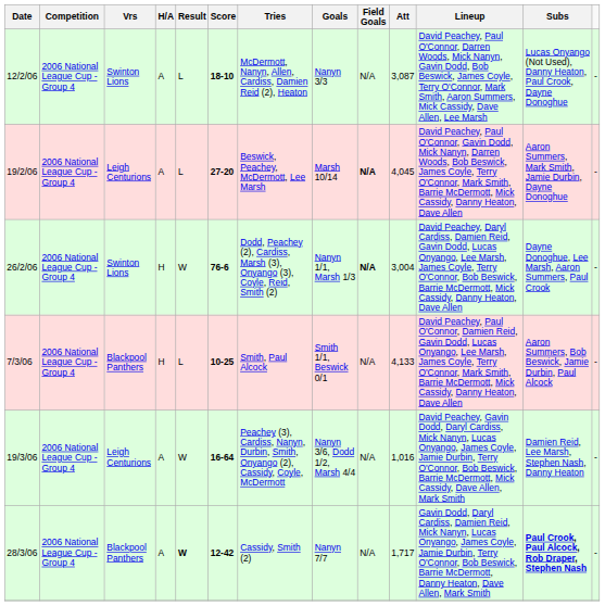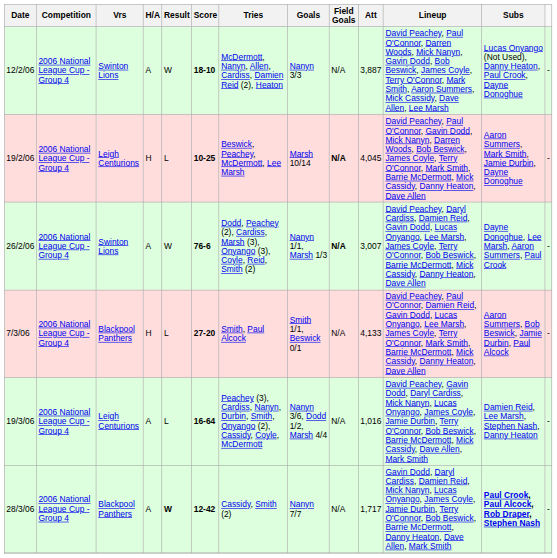 <table class="wikitable" style="font-size:85%;" width="100%">
 <tr>
 <th>Date</th>
 <th>Competition</th>
 <th>Vrs</th>
 <th>H/A</th>
 <th>Result</th>
 <th>Score</th>
 <th>Tries</th>
 <th>Goals</th>
 <th>Field Goals</th>
 <th>Att</th>
 <th>Lineup</th>
 <th>Subs</th>
 </tr>
 <tr style="background:#ddffdd;" width=20 | >
 <td>12/2/06</td>
 <td><a href='#'>2006 National League Cup - Group 4</a></td>
 <td><a href='#'>Swinton Lions</a></td>
 <td>A</td>
-<td>L</td>
+<td>W</td>
 <td><strong>18-10</strong></td>
 <td><a href='#'>McDermott</a>, <a href='#'>Nanyn</a>, <a href='#'>Allen</a>, <a href='#'>Cardiss</a>, <a href='#'>Damien Reid</a> (2), <a href='#'>Heaton</a></td>
 <td><a href='#'>Nanyn</a> 3/3</td>
 <td>N/A</td>
-<td>3,087</td>
+<td>3,887</td>
 <td><a href='#'>David Peachey</a>, <a href='#'>Paul O'Connor</a>, <a href='#'>Darren Woods</a>, <a href='#'>Mick Nanyn</a>, <a href='#'>Gavin Dodd</a>, <a href='#'>Bob Beswick</a>, <a href='#'>James Coyle</a>, <a href='#'>Terry O'Connor</a>, <a href='#'>Mark Smith</a>, <a href='#'>Aaron Summers</a>, <a href='#'>Mick Cassidy</a>, <a href='#'>Dave Allen</a>, <a href='#'>Lee Marsh</a></td>
 <td><a href='#'>Lucas Onyango</a> (Not Used), <a href='#'>Danny Heaton</a>, <a href='#'>Paul Crook</a>, <a href='#'>Dayne Donoghue</a></td>
 <td>-</td>
 </tr>
 <tr style="background:#ffdddd;" width=20 | >
 <td>19/2/06</td>
 <td><a href='#'>2006 National League Cup - Group 4</a></td>
 <td><a href='#'>Leigh Centurions</a></td>
-<td>A</td>
+<td>H</td>
 <td>L</td>
-<td><strong>27-20</strong></td>
+<td><strong>10-25</strong></td>
 <td><a href='#'>Beswick</a>, <a href='#'>Peachey</a>, <a href='#'>McDermott</a>, <a href='#'>Lee Marsh</a></td>
 <td><a href='#'>Marsh</a> 10/14</td>
 <td><strong>N/A</strong></td>
 <td>4,045</td>
 <td><a href='#'>David Peachey</a>, <a href='#'>Paul O'Connor</a>, <a href='#'>Gavin Dodd</a>, <a href='#'>Mick Nanyn</a>, <a href='#'>Darren Woods</a>, <a href='#'>Bob Beswick</a>, <a href='#'>James Coyle</a>, <a href='#'>Terry O'Connor</a>, <a href='#'>Mark Smith</a>, <a href='#'>Barrie McDermott</a>, <a href='#'>Mick Cassidy</a>, <a href='#'>Danny Heaton</a>, <a href='#'>Dave Allen</a></td>
 <td><a href='#'>Aaron Summers</a>, <a href='#'>Mark Smith</a>, <a href='#'>Jamie Durbin</a>, <a href='#'>Dayne Donoghue</a></td>
 <td>-</td>
 </tr>
 <tr style="background:#ddffdd;" width=20 | >
 <td>26/2/06</td>
 <td><a href='#'>2006 National League Cup - Group 4</a></td>
 <td><a href='#'>Swinton Lions</a></td>
-<td>H</td>
+<td>A</td>
 <td>W</td>
 <td><strong>76-6</strong></td>
 <td><a href='#'>Dodd</a>, <a href='#'>Peachey</a> (2), <a href='#'>Cardiss</a>, <a href='#'>Marsh</a> (3), <a href='#'>Onyango</a> (3), <a href='#'>Coyle</a>, <a href='#'>Reid</a>, <a href='#'>Smith</a> (2)</td>
 <td><a href='#'>Nanyn</a> 1/1, <a href='#'>Marsh</a> 1/3</td>
 <td><strong>N/A</strong></td>
-<td>3,004</td>
+<td>3,007</td>
 <td><a href='#'>David Peachey</a>, <a href='#'>Daryl Cardiss</a>, <a href='#'>Damien Reid</a>, <a href='#'>Gavin Dodd</a>, <a href='#'>Lucas Onyango</a>, <a href='#'>Lee Marsh</a>, <a href='#'>James Coyle</a>, <a href='#'>Terry O'Connor</a>, <a href='#'>Bob Beswick</a>, <a href='#'>Barrie McDermott</a>, <a href='#'>Mick Cassidy</a>, <a href='#'>Danny Heaton</a>, <a href='#'>Dave Allen</a></td>
 <td><a href='#'>Dayne Donoghue</a>, <a href='#'>Lee Marsh</a>, <a href='#'>Aaron Summers</a>, <a href='#'>Paul Crook</a></td>
 <td>-</td>
 </tr>
 <tr style="background:#ffdddd;" width=20 | >
 <td>7/3/06</td>
 <td><a href='#'>2006 National League Cup - Group 4</a></td>
 <td><a href='#'>Blackpool Panthers</a></td>
 <td>H</td>
 <td>L</td>
-<td><strong>10-25</strong></td>
+<td><strong>27-20</strong></td>
 <td><a href='#'>Smith</a>, <a href='#'>Paul Alcock</a></td>
 <td><a href='#'>Smith</a> 1/1, <a href='#'>Beswick</a> 0/1</td>
 <td>N/A</td>
 <td>4,133</td>
 <td><a href='#'>David Peachey</a>, <a href='#'>Paul O'Connor</a>, <a href='#'>Damien Reid</a>, <a href='#'>Gavin Dodd</a>, <a href='#'>Lucas Onyango</a>, <a href='#'>Lee Marsh</a>, <a href='#'>James Coyle</a>, <a href='#'>Terry O'Connor</a>, <a href='#'>Mark Smith</a>, <a href='#'>Barrie McDermott</a>, <a href='#'>Mick Cassidy</a>, <a href='#'>Danny Heaton</a>, <a href='#'>Dave Allen</a></td>
 <td><a href='#'>Aaron Summers</a>, <a href='#'>Bob Beswick</a>, <a href='#'>Jamie Durbin</a>, <a href='#'>Paul Alcock</a></td>
 <td>-</td>
 </tr>
 <tr style="background:#ddffdd;" width=20 | >
 <td>19/3/06</td>
 <td><a href='#'>2006 National League Cup - Group 4</a></td>
 <td><a href='#'>Leigh Centurions</a></td>
 <td>A</td>
-<td>W</td>
+<td>L</td>
 <td><strong>16-64</strong></td>
 <td><a href='#'>Peachey</a> (3), <a href='#'>Cardiss</a>, <a href='#'>Nanyn</a>, <a href='#'>Durbin</a>, <a href='#'>Smith</a>, <a href='#'>Onyango</a> (2), <a href='#'>Cassidy</a>, <a href='#'>Coyle</a>, <a href='#'>McDermott</a></td>
 <td><a href='#'>Nanyn</a> 3/6, <a href='#'>Dodd</a> 1/2, <a href='#'>Marsh</a> 4/4</td>
 <td>N/A</td>
 <td>1,016</td>
 <td><a href='#'>David Peachey</a>, <a href='#'>Gavin Dodd</a>, <a href='#'>Daryl Cardiss</a>, <a href='#'>Mick Nanyn</a>, <a href='#'>Lucas Onyango</a>, <a href='#'>James Coyle</a>, <a href='#'>Jamie Durbin</a>, <a href='#'>Terry O'Connor</a>, <a href='#'>Bob Beswick</a>, <a href='#'>Barrie McDermott</a>, <a href='#'>Mick Cassidy</a>, <a href='#'>Dave Allen</a>, <a href='#'>Mark Smith</a></td>
 <td><a href='#'>Damien Reid</a>, <a href='#'>Lee Marsh</a>, <a href='#'>Stephen Nash</a>, <a href='#'>Danny Heaton</a></td>
 <td>-</td>
 </tr>
 <tr style="background:#ddffdd;" width=20 | >
 <td>28/3/06</td>
 <td><a href='#'>2006 National League Cup - Group 4</a></td>
 <td><a href='#'>Blackpool Panthers</a></td>
 <td>A</td>
 <td><strong>W</strong></td>
 <td><strong>12-42</strong></td>
 <td><a href='#'>Cassidy</a>, <a href='#'>Smith</a> (2)</td>
 <td><a href='#'>Nanyn</a> 7/7</td>
 <td>N/A</td>
 <td>1,717</td>
 <td><a href='#'>Gavin Dodd</a>, <a href='#'>Daryl Cardiss</a>, <a href='#'>Damien Reid</a>, <a href='#'>Mick Nanyn</a>, <a href='#'>Lucas Onyango</a>, <a href='#'>James Coyle</a>, <a href='#'>Jamie Durbin</a>, <a href='#'>Terry O'Connor</a>, <a href='#'>Bob Beswick</a>, <a href='#'>Barrie McDermott</a>, <a href='#'>Danny Heaton</a>, <a href='#'>Dave Allen</a>, <a href='#'>Mark Smith</a></td>
 <td><strong><a href='#'>Paul Crook</a>, <a href='#'>Paul Alcock</a>, <a href='#'>Rob Draper</a>, <a href='#'>Stephen Nash</a></strong></td>
 <td>-</td>
 </tr>
 <tr>
 </tr>
 </table>
